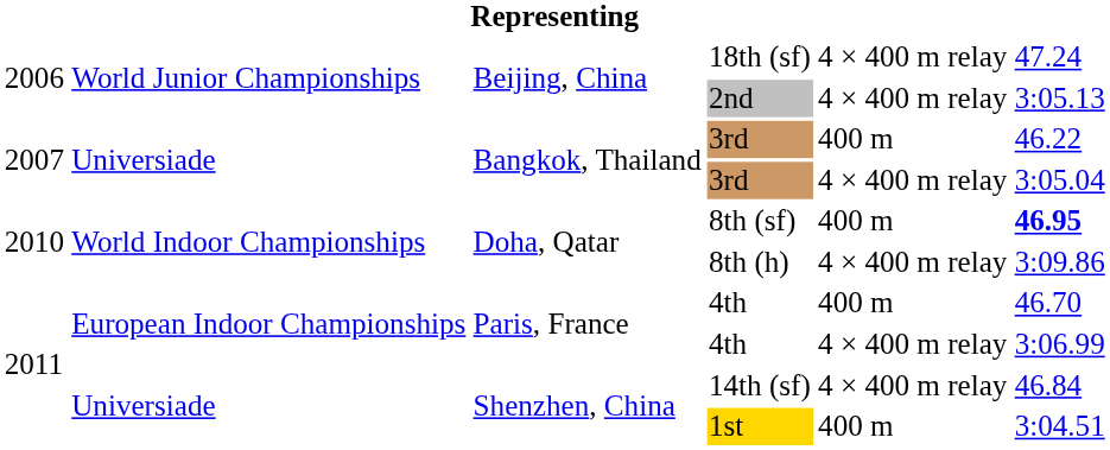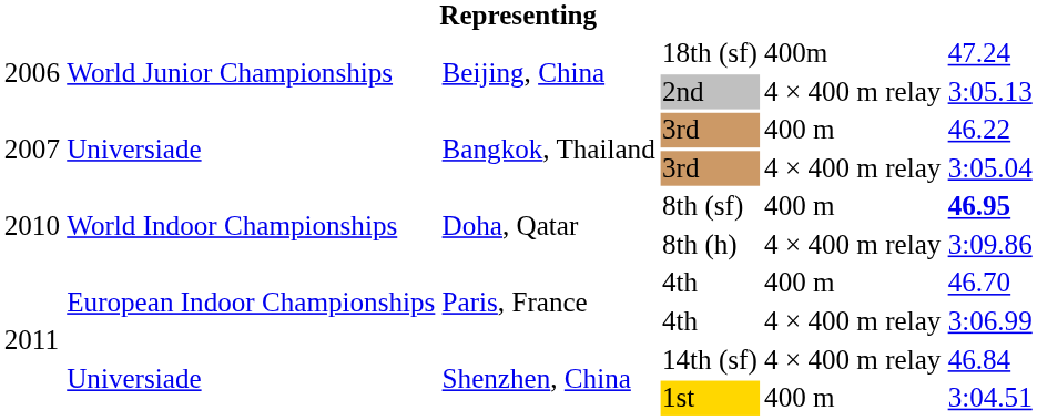 <table>
 <tr>
 <th colspan="6">Representing </th>
 </tr>
 <tr>
 <td rowspan=2>2006</td>
 <td rowspan=2><a href='#'>World Junior Championships</a></td>
 <td rowspan=2><a href='#'>Beijing</a>, <a href='#'>China</a></td>
 <td>18th (sf)</td>
-<td>4 × 400 m relay</td>
+<td>400m</td>
 <td><a href='#'>47.24</a></td>
 </tr>
 <tr>
 <td bgcolor=silver>2nd</td>
 <td>4 × 400 m relay</td>
 <td><a href='#'>3:05.13</a></td>
 </tr>
 <tr>
 <td rowspan=2>2007</td>
 <td rowspan=2><a href='#'>Universiade</a></td>
 <td rowspan=2><a href='#'>Bangkok</a>, Thailand</td>
 <td bgcolor="CC9966">3rd</td>
 <td>400 m</td>
 <td><a href='#'>46.22</a></td>
 </tr>
 <tr>
 <td bgcolor="CC9966">3rd</td>
 <td>4 × 400 m relay</td>
 <td><a href='#'>3:05.04</a></td>
 </tr>
 <tr>
 <td rowspan=2>2010</td>
 <td rowspan=2><a href='#'>World Indoor Championships</a></td>
 <td rowspan=2><a href='#'>Doha</a>, Qatar</td>
 <td>8th (sf)</td>
 <td>400 m</td>
 <td><strong><a href='#'>46.95</a></strong></td>
 </tr>
 <tr>
 <td>8th (h)</td>
 <td>4 × 400 m relay</td>
 <td><a href='#'>3:09.86</a></td>
 </tr>
 <tr>
 <td rowspan=4>2011</td>
 <td rowspan=2><a href='#'>European Indoor Championships</a></td>
 <td rowspan=2><a href='#'>Paris</a>, France</td>
 <td>4th</td>
 <td>400 m</td>
 <td><a href='#'>46.70</a></td>
 </tr>
 <tr>
 <td>4th</td>
 <td>4 × 400 m relay</td>
 <td><a href='#'>3:06.99</a></td>
 </tr>
 <tr>
 <td rowspan=2><a href='#'>Universiade</a></td>
 <td rowspan=2><a href='#'>Shenzhen</a>, <a href='#'>China</a></td>
 <td>14th (sf)</td>
 <td>4 × 400 m relay</td>
 <td><a href='#'>46.84</a></td>
 </tr>
 <tr>
 <td bgcolor="gold">1st</td>
 <td>400 m</td>
 <td><a href='#'>3:04.51</a></td>
 </tr>
 </table>
